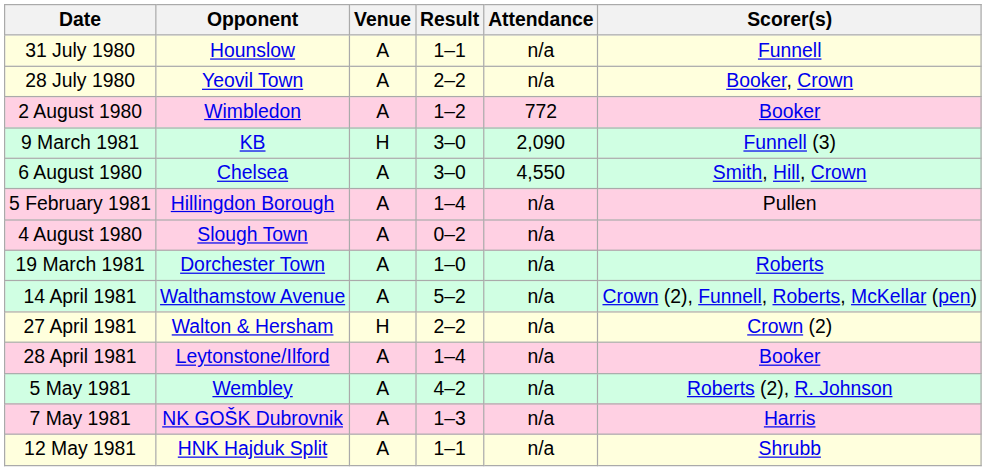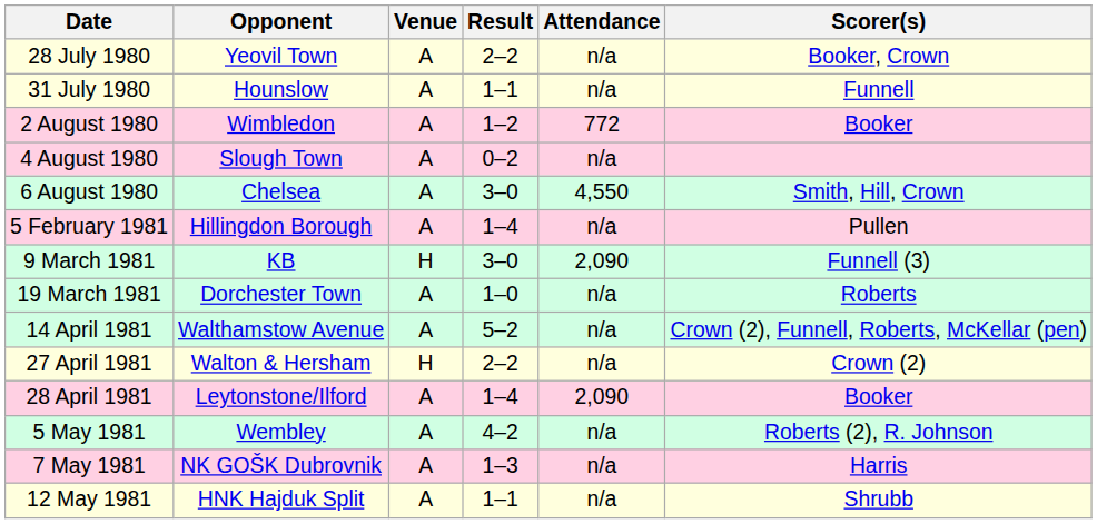 <table class="wikitable sortable" style="text-align:center;">
 <tr>
 <th>Date</th>
 <th>Opponent</th>
 <th>Venue</th>
 <th>Result</th>
 <th>Attendance</th>
 <th>Scorer(s)</th>
 </tr>
 <tr style="background:#ffd;">
+<td>28 July 1980</td>
+<td><a href='#'>Yeovil Town</a></td>
+<td>A</td>
+<td>2–2</td>
+<td>n/a</td>
+<td><a href='#'>Booker</a>, <a href='#'>Crown</a></td>
+</tr>
+<tr style="background:#ffd;">
 <td>31 July 1980</td>
 <td><a href='#'>Hounslow</a></td>
 <td>A</td>
 <td>1–1</td>
 <td>n/a</td>
 <td><a href='#'>Funnell</a></td>
-</tr>
-<tr style="background:#ffd;">
-<td>28 July 1980</td>
-<td><a href='#'>Yeovil Town</a></td>
-<td>A</td>
-<td>2–2</td>
-<td>n/a</td>
-<td><a href='#'>Booker</a>, <a href='#'>Crown</a></td>
 </tr>
 <tr style="background:#ffd0e3;">
 <td>2 August 1980</td>
 <td><a href='#'>Wimbledon</a></td>
 <td>A</td>
 <td>1–2</td>
 <td>772</td>
 <td><a href='#'>Booker</a></td>
 </tr>
-<tr style="background:#d0ffe3;">
-<td>9 March 1981</td>
-<td><a href='#'>KB</a></td>
-<td>H</td>
-<td>3–0</td>
-<td>2,090</td>
-<td><a href='#'>Funnell</a> (3)</td>
+<tr style="background:#ffd0e3;">
+<td>4 August 1980</td>
+<td><a href='#'>Slough Town</a></td>
+<td>A</td>
+<td>0–2</td>
+<td>n/a</td>
+<td></td>
 </tr>
 <tr style="background:#d0ffe3;">
 <td>6 August 1980</td>
 <td><a href='#'>Chelsea</a></td>
 <td>A</td>
 <td>3–0</td>
 <td>4,550</td>
 <td><a href='#'>Smith</a>, <a href='#'>Hill</a>, <a href='#'>Crown</a></td>
 </tr>
 <tr style="background:#ffd0e3;">
 <td>5 February 1981</td>
 <td><a href='#'>Hillingdon Borough</a></td>
 <td>A</td>
 <td>1–4</td>
 <td>n/a</td>
 <td>Pullen</td>
 </tr>
-<tr style="background:#ffd0e3;">
-<td>4 August 1980</td>
-<td><a href='#'>Slough Town</a></td>
-<td>A</td>
-<td>0–2</td>
-<td>n/a</td>
-<td></td>
+<tr style="background:#d0ffe3;">
+<td>9 March 1981</td>
+<td><a href='#'>KB</a></td>
+<td>H</td>
+<td>3–0</td>
+<td>2,090</td>
+<td><a href='#'>Funnell</a> (3)</td>
 </tr>
 <tr style="background:#d0ffe3;">
 <td>19 March 1981</td>
 <td><a href='#'>Dorchester Town</a></td>
 <td>A</td>
 <td>1–0</td>
 <td>n/a</td>
 <td><a href='#'>Roberts</a></td>
 </tr>
 <tr style="background:#d0ffe3;">
 <td>14 April 1981</td>
 <td><a href='#'>Walthamstow Avenue</a></td>
 <td>A</td>
 <td>5–2</td>
 <td>n/a</td>
 <td><a href='#'>Crown</a> (2), <a href='#'>Funnell</a>, <a href='#'>Roberts</a>, <a href='#'>McKellar</a> (<a href='#'>pen</a>)</td>
 </tr>
 <tr style="background:#ffd;">
 <td>27 April 1981</td>
 <td><a href='#'>Walton & Hersham</a></td>
 <td>H</td>
 <td>2–2</td>
 <td>n/a</td>
 <td><a href='#'>Crown</a> (2)</td>
 </tr>
 <tr style="background:#ffd0e3;">
 <td>28 April 1981</td>
 <td><a href='#'>Leytonstone/Ilford</a></td>
 <td>A</td>
 <td>1–4</td>
-<td>n/a</td>
+<td>2,090</td>
 <td><a href='#'>Booker</a></td>
 </tr>
 <tr style="background:#d0ffe3;">
 <td>5 May 1981</td>
 <td><a href='#'>Wembley</a></td>
 <td>A</td>
 <td>4–2</td>
 <td>n/a</td>
 <td><a href='#'>Roberts</a> (2), <a href='#'>R. Johnson</a></td>
 </tr>
 <tr style="background:#ffd0e3;">
 <td>7 May 1981</td>
 <td><a href='#'>NK GOŠK Dubrovnik</a></td>
 <td>A</td>
 <td>1–3</td>
 <td>n/a</td>
 <td><a href='#'>Harris</a></td>
 </tr>
 <tr style="background:#ffd;">
 <td>12 May 1981</td>
 <td><a href='#'>HNK Hajduk Split</a></td>
 <td>A</td>
 <td>1–1</td>
 <td>n/a</td>
 <td><a href='#'>Shrubb</a></td>
 </tr>
 </table>
